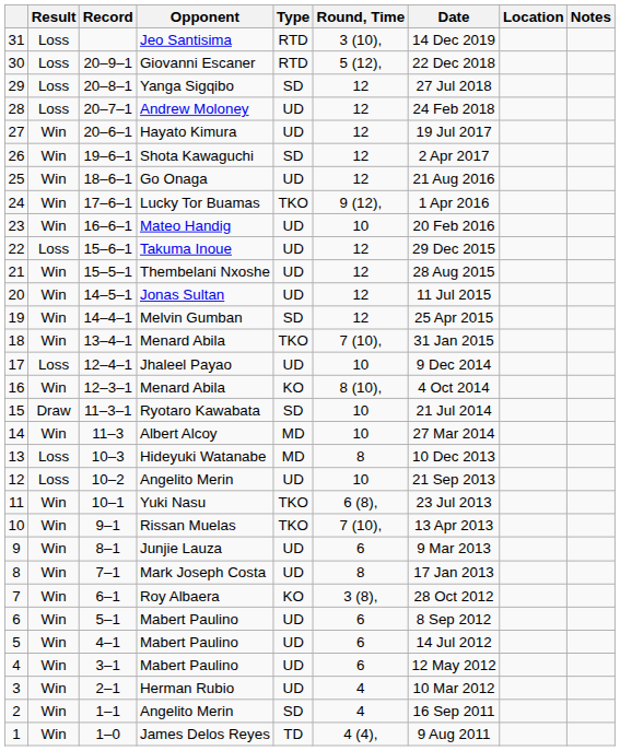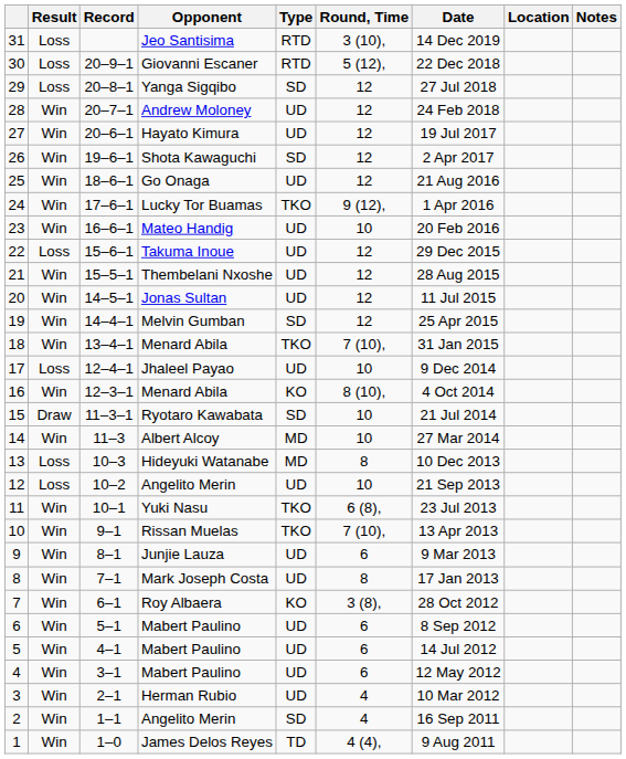 <table class="wikitable" style="text-align:center; font-size:95%">
 <tr>
 <th></th>
 <th>Result</th>
 <th>Record</th>
 <th>Opponent</th>
 <th>Type</th>
 <th>Round, Time</th>
 <th>Date</th>
 <th>Location</th>
 <th>Notes</th>
 </tr>
 <tr>
 <td>31</td>
 <td>Loss</td>
 <td></td>
 <td align=left><a href='#'>Jeo Santisima</a></td>
 <td>RTD</td>
 <td>3 (10), </td>
 <td>14 Dec 2019</td>
 <td align=left></td>
 <td align=left></td>
 </tr>
 <tr>
 <td>30</td>
 <td>Loss</td>
 <td>20–9–1</td>
 <td align=left>Giovanni Escaner</td>
 <td>RTD</td>
 <td>5 (12), </td>
 <td>22 Dec 2018</td>
 <td align=left></td>
 <td align=left></td>
 </tr>
 <tr>
 <td>29</td>
 <td>Loss</td>
 <td>20–8–1</td>
 <td align=left>Yanga Sigqibo</td>
 <td>SD</td>
 <td>12</td>
 <td>27 Jul 2018</td>
 <td align=left></td>
 <td align=left></td>
 </tr>
 <tr>
 <td>28</td>
-<td>Loss</td>
+<td>Win</td>
 <td>20–7–1</td>
 <td align=left><a href='#'>Andrew Moloney</a></td>
 <td>UD</td>
 <td>12</td>
 <td>24 Feb 2018</td>
 <td align=left></td>
 <td align=left></td>
 </tr>
 <tr>
 <td>27</td>
 <td>Win</td>
 <td>20–6–1</td>
 <td align=left>Hayato Kimura</td>
 <td>UD</td>
 <td>12</td>
 <td>19 Jul 2017</td>
 <td align=left></td>
 <td align=left></td>
 </tr>
 <tr>
 <td>26</td>
 <td>Win</td>
 <td>19–6–1</td>
 <td align=left>Shota Kawaguchi</td>
 <td>SD</td>
 <td>12</td>
 <td>2 Apr 2017</td>
 <td align=left></td>
 <td align=left></td>
 </tr>
 <tr>
 <td>25</td>
 <td>Win</td>
 <td>18–6–1</td>
 <td align=left>Go Onaga</td>
 <td>UD</td>
 <td>12</td>
 <td>21 Aug 2016</td>
 <td align=left></td>
 <td align=left></td>
 </tr>
 <tr>
 <td>24</td>
 <td>Win</td>
 <td>17–6–1</td>
 <td align=left>Lucky Tor Buamas</td>
 <td>TKO</td>
 <td>9 (12), </td>
 <td>1 Apr 2016</td>
 <td align=left></td>
 <td align=left></td>
 </tr>
 <tr>
 <td>23</td>
 <td>Win</td>
 <td>16–6–1</td>
 <td align=left><a href='#'>Mateo Handig</a></td>
 <td>UD</td>
 <td>10</td>
 <td>20 Feb 2016</td>
 <td align=left></td>
 <td></td>
 </tr>
 <tr>
 <td>22</td>
 <td>Loss</td>
 <td>15–6–1</td>
 <td align=left><a href='#'>Takuma Inoue</a></td>
 <td>UD</td>
 <td>12</td>
 <td>29 Dec 2015</td>
 <td align=left></td>
 <td align=left></td>
 </tr>
 <tr>
 <td>21</td>
 <td>Win</td>
 <td>15–5–1</td>
 <td align=left>Thembelani Nxoshe</td>
 <td>UD</td>
 <td>12</td>
 <td>28 Aug 2015</td>
 <td align=left></td>
 <td align=left></td>
 </tr>
 <tr>
 <td>20</td>
 <td>Win</td>
 <td>14–5–1</td>
 <td align=left><a href='#'>Jonas Sultan</a></td>
 <td>UD</td>
 <td>12</td>
 <td>11 Jul 2015</td>
 <td align=left></td>
 <td align=left></td>
 </tr>
 <tr>
 <td>19</td>
 <td>Win</td>
 <td>14–4–1</td>
 <td align=left>Melvin Gumban</td>
 <td>SD</td>
 <td>12</td>
 <td>25 Apr 2015</td>
 <td align=left></td>
 <td align=left></td>
 </tr>
 <tr>
 <td>18</td>
 <td>Win</td>
 <td>13–4–1</td>
 <td align=left>Menard Abila</td>
 <td>TKO</td>
 <td>7 (10), </td>
 <td>31 Jan 2015</td>
 <td align=left></td>
 <td></td>
 </tr>
 <tr>
 <td>17</td>
 <td>Loss</td>
 <td>12–4–1</td>
 <td align=left>Jhaleel Payao</td>
 <td>UD</td>
 <td>10</td>
 <td>9 Dec 2014</td>
 <td align=left></td>
 <td align=left></td>
 </tr>
 <tr>
 <td>16</td>
 <td>Win</td>
 <td>12–3–1</td>
 <td align=left>Menard Abila</td>
 <td>KO</td>
 <td>8 (10), </td>
 <td>4 Oct 2014</td>
 <td align=left></td>
 <td align=left></td>
 </tr>
 <tr>
 <td>15</td>
 <td>Draw</td>
 <td>11–3–1</td>
 <td align=left>Ryotaro Kawabata</td>
 <td>SD</td>
 <td>10</td>
 <td>21 Jul 2014</td>
 <td align=left></td>
 <td align=left></td>
 </tr>
 <tr>
 <td>14</td>
 <td>Win</td>
 <td>11–3</td>
 <td align=left>Albert Alcoy</td>
 <td>MD</td>
 <td>10</td>
 <td>27 Mar 2014</td>
 <td align=left></td>
 <td align=left></td>
 </tr>
 <tr>
 <td>13</td>
 <td>Loss</td>
 <td>10–3</td>
 <td align=left>Hideyuki Watanabe</td>
 <td>MD</td>
 <td>8</td>
 <td>10 Dec 2013</td>
 <td align=left></td>
 <td></td>
 </tr>
 <tr>
 <td>12</td>
 <td>Loss</td>
 <td>10–2</td>
 <td align=left>Angelito Merin</td>
 <td>UD</td>
 <td>10</td>
 <td>21 Sep 2013</td>
 <td align=left></td>
 <td align=left></td>
 </tr>
 <tr>
 <td>11</td>
 <td>Win</td>
 <td>10–1</td>
 <td align=left>Yuki Nasu</td>
 <td>TKO</td>
 <td>6 (8), </td>
 <td>23 Jul 2013</td>
 <td align=left></td>
 <td></td>
 </tr>
 <tr>
 <td>10</td>
 <td>Win</td>
 <td>9–1</td>
 <td align=left>Rissan Muelas</td>
 <td>TKO</td>
 <td>7 (10), </td>
 <td>13 Apr 2013</td>
 <td align=left></td>
 <td></td>
 </tr>
 <tr>
 <td>9</td>
 <td>Win</td>
 <td>8–1</td>
 <td align=left>Junjie Lauza</td>
 <td>UD</td>
 <td>6</td>
 <td>9 Mar 2013</td>
 <td align=left></td>
 <td></td>
 </tr>
 <tr>
 <td>8</td>
 <td>Win</td>
 <td>7–1</td>
 <td align=left>Mark Joseph Costa</td>
 <td>UD</td>
 <td>8</td>
 <td>17 Jan 2013</td>
 <td align=left></td>
 <td></td>
 </tr>
 <tr>
 <td>7</td>
 <td>Win</td>
 <td>6–1</td>
 <td align=left>Roy Albaera</td>
 <td>KO</td>
 <td>3 (8), </td>
 <td>28 Oct 2012</td>
 <td align=left></td>
 <td></td>
 </tr>
 <tr>
 <td>6</td>
 <td>Win</td>
 <td>5–1</td>
 <td align=left>Mabert Paulino</td>
 <td>UD</td>
 <td>6</td>
 <td>8 Sep 2012</td>
 <td align=left></td>
 <td></td>
 </tr>
 <tr>
 <td>5</td>
 <td>Win</td>
 <td>4–1</td>
 <td align=left>Mabert Paulino</td>
 <td>UD</td>
 <td>6</td>
 <td>14 Jul 2012</td>
 <td align=left></td>
 <td></td>
 </tr>
 <tr>
 <td>4</td>
 <td>Win</td>
 <td>3–1</td>
 <td align=left>Mabert Paulino</td>
 <td>UD</td>
 <td>6</td>
 <td>12 May 2012</td>
 <td align=left></td>
 <td></td>
 </tr>
 <tr>
 <td>3</td>
 <td>Win</td>
 <td>2–1</td>
 <td align=left>Herman Rubio</td>
 <td>UD</td>
 <td>4</td>
 <td>10 Mar 2012</td>
 <td align=left></td>
 <td></td>
 </tr>
 <tr>
 <td>2</td>
 <td>Win</td>
 <td>1–1</td>
 <td align=left>Angelito Merin</td>
 <td>SD</td>
 <td>4</td>
 <td>16 Sep 2011</td>
 <td align=left></td>
 <td></td>
 </tr>
 <tr>
 <td>1</td>
 <td>Win</td>
 <td>1–0</td>
 <td align=left>James Delos Reyes</td>
 <td>TD</td>
 <td>4 (4), </td>
 <td>9 Aug 2011</td>
 <td align=left></td>
 <td align=left></td>
 </tr>
 </table>
